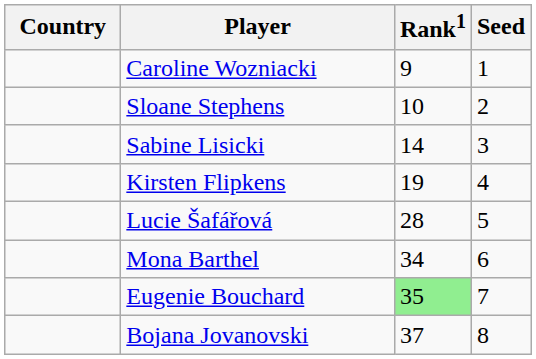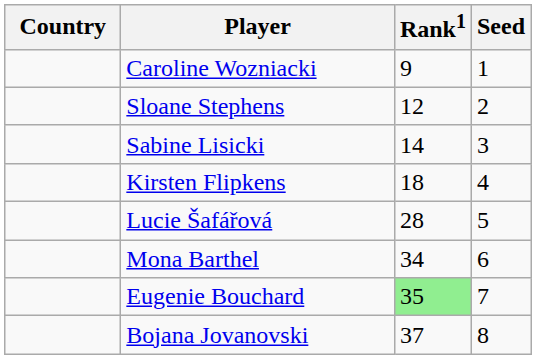 <table class="sortable wikitable">
 <tr>
 <th width="70">Country</th>
 <th width="175">Player</th>
 <th>Rank<sup>1</sup></th>
 <th>Seed</th>
 </tr>
 <tr>
 <td></td>
 <td><a href='#'>Caroline Wozniacki</a></td>
 <td>9</td>
 <td>1</td>
 </tr>
 <tr>
 <td></td>
 <td><a href='#'>Sloane Stephens</a></td>
-<td>10</td>
+<td>12</td>
 <td>2</td>
 </tr>
 <tr>
 <td></td>
 <td><a href='#'>Sabine Lisicki</a></td>
 <td>14</td>
 <td>3</td>
 </tr>
 <tr>
 <td></td>
 <td><a href='#'>Kirsten Flipkens</a></td>
-<td>19</td>
+<td>18</td>
 <td>4</td>
 </tr>
 <tr>
 <td></td>
 <td><a href='#'>Lucie Šafářová</a></td>
 <td>28</td>
 <td>5</td>
 </tr>
 <tr>
 <td></td>
 <td><a href='#'>Mona Barthel</a></td>
 <td>34</td>
 <td>6</td>
 </tr>
 <tr>
 <td></td>
 <td><a href='#'>Eugenie Bouchard</a></td>
 <td style="background: lightgreen;">35</td>
 <td>7</td>
 </tr>
 <tr>
 <td></td>
 <td><a href='#'>Bojana Jovanovski</a></td>
 <td>37</td>
 <td>8</td>
 </tr>
 </table>
